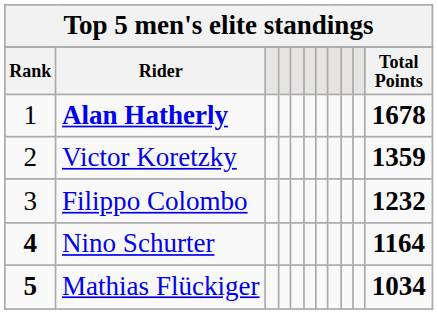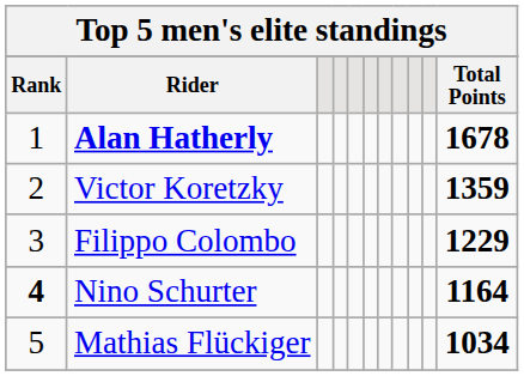 <table class="wikitable sortable">
 <tr>
 <th colspan=27 align="center"><strong>Top 5 men's elite standings</strong></th>
 </tr>
 <tr>
 </tr>
 <tr style="font-size:8pt;font-weight:bold">
 <th align="center">Rank</th>
 <th align="center">Rider</th>
 <th class=unsortable style="background:#E5E4E2;"><small></small></th>
 <th class=unsortable style="background:#E5E4E2;"><small></small></th>
 <th class=unsortable style="background:#E5E4E2;"><small></small></th>
 <th class=unsortable style="background:#E5E4E2;"><small></small></th>
 <th class=unsortable style="background:#E5E4E2;"><small></small></th>
 <th class=unsortable style="background:#E5E4E2;"><small></small></th>
 <th class=unsortable style="background:#E5E4E2;"><small></small></th>
 <th class=unsortable style="background:#E5E4E2;"><small></small></th>
 <th align="center">Total<br>Points</th>
 </tr>
 <tr>
 <td align=center>1</td>
 <td> <strong><a href='#'>Alan Hatherly</a></strong></td>
 <td align=center></td>
 <td align=center></td>
 <td align=center></td>
 <td align=center></td>
 <td align=center></td>
 <td align=center></td>
 <td align=center></td>
 <td align=center></td>
 <td align=center><strong>1678</strong></td>
 </tr>
 <tr>
 <td align=center>2</td>
 <td> <a href='#'>Victor Koretzky</a></td>
 <td align=center></td>
 <td align=center></td>
 <td align=center></td>
 <td align=center></td>
 <td align=center></td>
 <td align=center></td>
 <td align=center></td>
 <td align=center></td>
 <td align=center><strong>1359</strong></td>
 </tr>
 <tr>
 <td align=center>3</td>
 <td> <a href='#'>Filippo Colombo</a></td>
 <td align=center></td>
 <td align=center></td>
 <td align=center></td>
 <td align=center></td>
 <td align=center></td>
 <td align=center></td>
 <td align=center></td>
 <td align=center></td>
-<td align=center><strong>1232</strong></td>
+<td align=center><strong>1229</strong></td>
 </tr>
 <tr>
 <td align=center><strong>4</strong></td>
 <td> <a href='#'>Nino Schurter</a></td>
 <td align=center></td>
 <td align=center></td>
 <td align=center></td>
 <td align=center></td>
 <td align=center></td>
 <td align=center></td>
 <td align=center></td>
 <td align=center></td>
 <td align=center><strong>1164</strong></td>
 </tr>
 <tr>
-<td align=center><strong>5</strong></td>
+<td align=center>5</td>
 <td> <a href='#'>Mathias Flückiger</a></td>
 <td align=center></td>
 <td align=center></td>
 <td align=center></td>
 <td align=center></td>
 <td align=center></td>
 <td align=center></td>
 <td align=center></td>
 <td align=center></td>
 <td align=center><strong>1034</strong><br></td>
 </tr>
 </table>
